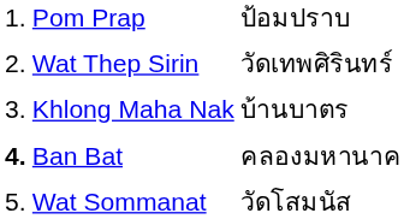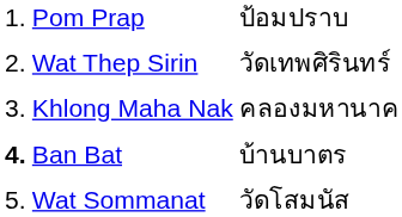 <table>
 <tr>
 <td>1.</td>
 <td><a href='#'>Pom Prap</a></td>
 <td>ป้อมปราบ</td>
 </tr>
 <tr>
 <td>2.</td>
 <td><a href='#'>Wat Thep Sirin</a></td>
 <td>วัดเทพศิรินทร์</td>
 </tr>
 <tr>
 <td>3.</td>
 <td><a href='#'>Khlong Maha Nak</a></td>
-<td>บ้านบาตร</td>
+<td>คลองมหานาค</td>
 </tr>
 <tr>
 <td><strong>4.</strong></td>
 <td><a href='#'>Ban Bat</a></td>
-<td>คลองมหานาค</td>
+<td>บ้านบาตร</td>
 </tr>
 <tr>
 <td>5.</td>
 <td><a href='#'>Wat Sommanat</a></td>
 <td>วัดโสมนัส</td>
 </tr>
 </table>
